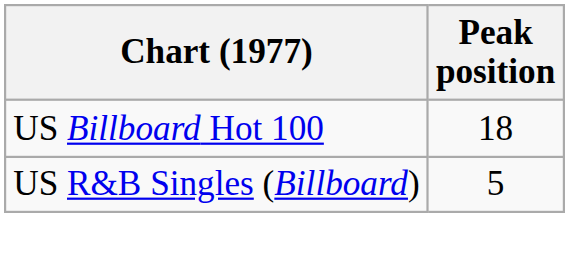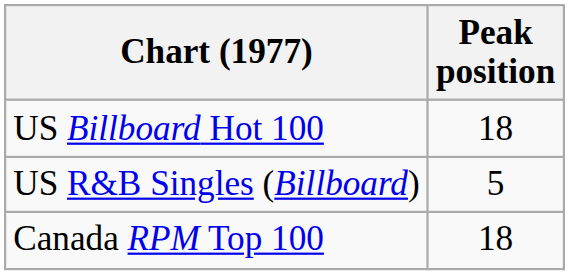 <table Class = "wikitable sortable">
 <tr>
 <th>Chart (1977)</th>
 <th>Peak<br>position</th>
 </tr>
 <tr>
 <td>US <a href='#'><em>Billboard</em> Hot 100</a></td>
 <td align=center>18</td>
 </tr>
 <tr>
 <td>US <a href='#'>R&B Singles</a> (<em><a href='#'>Billboard</a></em>)</td>
 <td align=center>5</td>
 </tr>
+<tr>
+<td>Canada <a href='#'><em>RPM</em> Top 100</a></td>
+<td align=center>18</td>
+</tr>
 </table>
